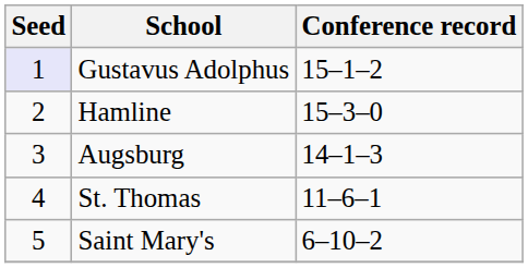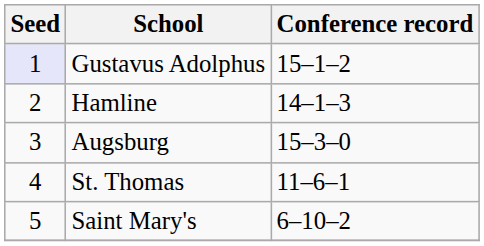 <table class="wikitable">
 <tr>
 <th>Seed</th>
 <th>School</th>
 <th>Conference record</th>
 </tr>
 <tr>
 <td align=center style="background: lavender;">1</td>
 <td>Gustavus Adolphus</td>
 <td>15–1–2</td>
 </tr>
 <tr>
 <td align=center>2</td>
 <td>Hamline</td>
-<td>15–3–0</td>
+<td>14–1–3</td>
 </tr>
 <tr>
 <td align=center>3</td>
 <td>Augsburg</td>
-<td>14–1–3</td>
+<td>15–3–0</td>
 </tr>
 <tr>
 <td align=center>4</td>
 <td>St. Thomas</td>
 <td>11–6–1</td>
 </tr>
 <tr>
 <td align=center>5</td>
 <td>Saint Mary's</td>
 <td>6–10–2</td>
 </tr>
 <tr>
 </tr>
 </table>
